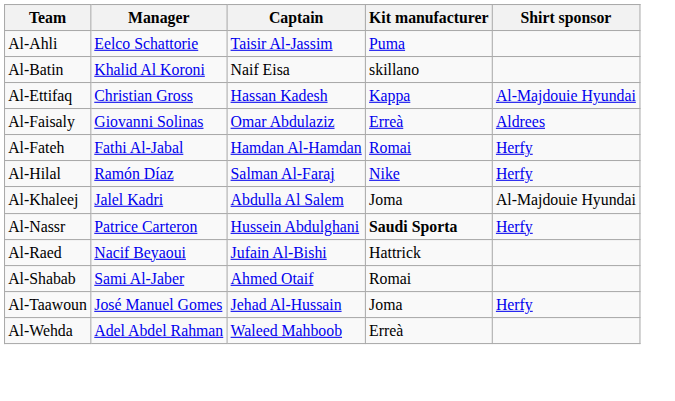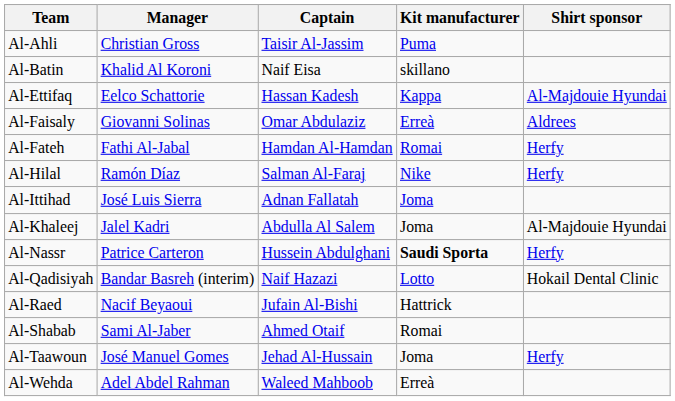 <table class="wikitable sortable" style="text-align: left; font-size:95%">
 <tr>
 <th>Team</th>
 <th>Manager</th>
 <th>Captain</th>
 <th>Kit manufacturer</th>
 <th>Shirt sponsor</th>
 </tr>
 <tr>
 <td>Al-Ahli</td>
-<td> <a href='#'>Eelco Schattorie</a></td>
+<td> <a href='#'>Christian Gross</a></td>
 <td> <a href='#'>Taisir Al-Jassim</a></td>
 <td><a href='#'>Puma</a></td>
 <td></td>
 </tr>
 <tr>
 <td>Al-Batin</td>
 <td> <a href='#'>Khalid Al Koroni</a></td>
 <td> Naif Eisa</td>
 <td>skillano</td>
 <td></td>
 </tr>
 <tr>
 <td>Al-Ettifaq</td>
-<td> <a href='#'>Christian Gross</a></td>
+<td> <a href='#'>Eelco Schattorie</a></td>
 <td> <a href='#'>Hassan Kadesh</a></td>
 <td><a href='#'>Kappa</a></td>
 <td><a href='#'>Al-Majdouie Hyundai</a></td>
 </tr>
 <tr>
 <td>Al-Faisaly</td>
 <td> <a href='#'>Giovanni Solinas</a></td>
 <td> <a href='#'>Omar Abdulaziz</a></td>
 <td><a href='#'>Erreà</a></td>
 <td><a href='#'>Aldrees</a></td>
 </tr>
 <tr>
 <td>Al-Fateh</td>
 <td> <a href='#'>Fathi Al-Jabal</a></td>
 <td> <a href='#'>Hamdan Al-Hamdan</a></td>
 <td><a href='#'>Romai</a></td>
 <td><a href='#'>Herfy</a></td>
 </tr>
 <tr>
 <td>Al-Hilal</td>
 <td> <a href='#'>Ramón Díaz</a></td>
 <td> <a href='#'>Salman Al-Faraj</a></td>
 <td><a href='#'>Nike</a></td>
 <td><a href='#'>Herfy</a></td>
 </tr>
 <tr>
+<td>Al-Ittihad</td>
+<td> <a href='#'>José Luis Sierra</a></td>
+<td> <a href='#'>Adnan Fallatah</a></td>
+<td><a href='#'>Joma</a></td>
+<td></td>
+</tr>
+<tr>
 <td>Al-Khaleej</td>
 <td> <a href='#'>Jalel Kadri</a></td>
 <td> <a href='#'>Abdulla Al Salem</a></td>
 <td>Joma</td>
 <td>Al-Majdouie Hyundai</td>
 </tr>
 <tr>
 <td>Al-Nassr</td>
 <td> <a href='#'>Patrice Carteron</a></td>
 <td> <a href='#'>Hussein Abdulghani</a></td>
 <td><strong>Saudi Sporta</strong></td>
 <td><a href='#'>Herfy</a></td>
+</tr>
+<tr>
+<td>Al-Qadisiyah</td>
+<td> <a href='#'>Bandar Basreh</a> (interim)</td>
+<td> <a href='#'>Naif Hazazi</a></td>
+<td><a href='#'>Lotto</a></td>
+<td>Hokail Dental Clinic</td>
 </tr>
 <tr>
 <td>Al-Raed</td>
 <td> <a href='#'>Nacif Beyaoui</a></td>
 <td> <a href='#'>Jufain Al-Bishi</a></td>
 <td>Hattrick</td>
 <td></td>
 </tr>
 <tr>
 <td>Al-Shabab</td>
 <td> <a href='#'>Sami Al-Jaber</a></td>
 <td> <a href='#'>Ahmed Otaif</a></td>
 <td>Romai</td>
 <td></td>
 </tr>
 <tr>
 <td>Al-Taawoun</td>
 <td> <a href='#'>José Manuel Gomes</a></td>
 <td> <a href='#'>Jehad Al-Hussain</a></td>
 <td>Joma</td>
 <td><a href='#'>Herfy</a></td>
 </tr>
 <tr>
 <td>Al-Wehda</td>
 <td> <a href='#'>Adel Abdel Rahman</a></td>
 <td> <a href='#'>Waleed Mahboob</a></td>
 <td>Erreà</td>
 <td></td>
 </tr>
 </table>
